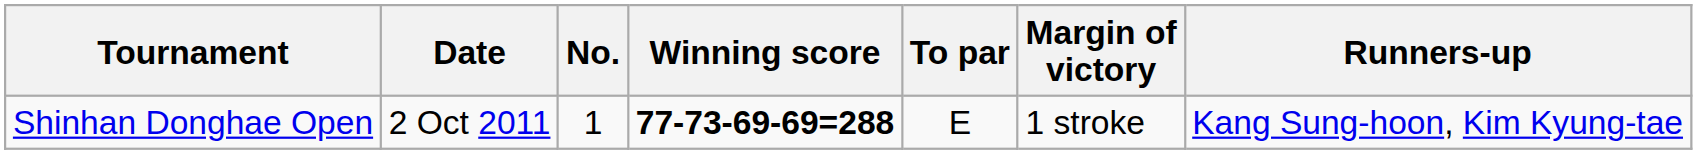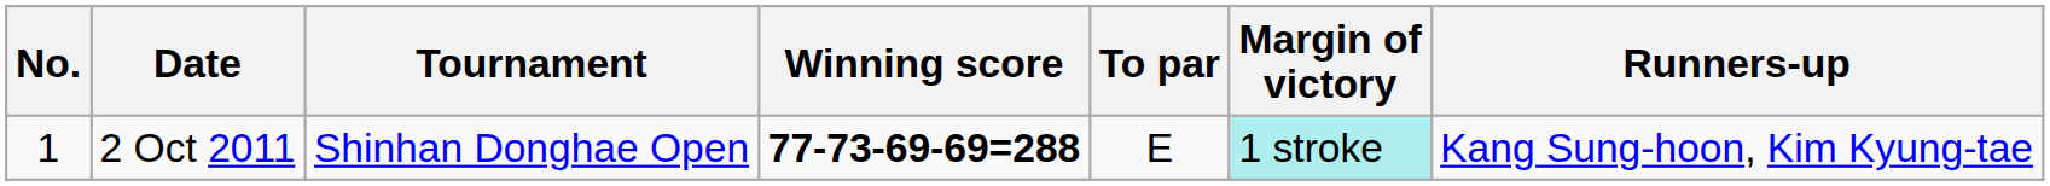 <table class="wikitable" style="font-size:95%;">
 <tr>
+<th>No.</th>
+<th>Date</th>
 <th>Tournament</th>
-<th>Date</th>
-<th>No.</th>
 <th>Winning score</th>
 <th>To par</th>
 <th>Margin of<br>victory</th>
 <th>Runners-up</th>
 </tr>
 <tr>
+<td align=center>1</td>
+<td align=right>2 Oct <a href='#'>2011</a></td>
 <td><a href='#'>Shinhan Donghae Open</a></td>
-<td align=right>2 Oct <a href='#'>2011</a></td>
-<td align=center>1</td>
 <td align=right><strong>77-73-69-69=288</strong></td>
 <td align=center>E</td>
-<td>1 stroke</td>
+<td style="background: paleturquoise;">1 stroke</td>
 <td> <a href='#'>Kang Sung-hoon</a>,  <a href='#'>Kim Kyung-tae</a></td>
 </tr>
 </table>
